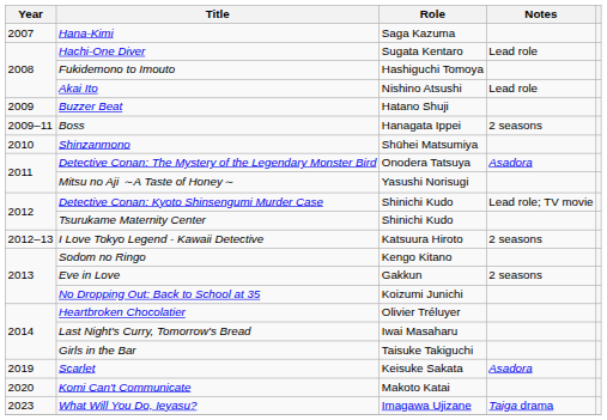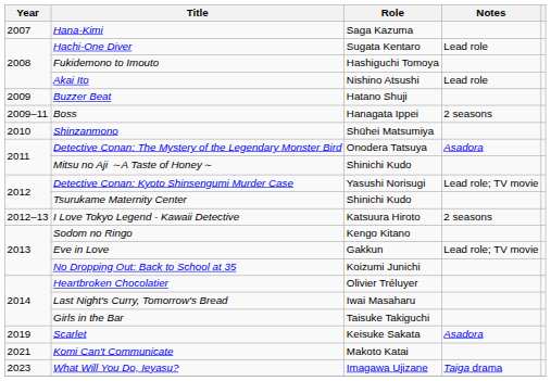 <table class="wikitable sortable">
 <tr>
 <th>Year</th>
 <th>Title</th>
 <th>Role</th>
 <th>Notes</th>
 <th class="unsortable"></th>
 </tr>
 <tr>
 <td rowspan=1>2007</td>
 <td><em><a href='#'>Hana-Kimi</a></em></td>
 <td>Saga Kazuma</td>
 <td></td>
 <td></td>
 </tr>
 <tr>
 <td rowspan=3>2008</td>
 <td><em><a href='#'>Hachi-One Diver</a></em></td>
 <td>Sugata Kentaro</td>
 <td>Lead role</td>
 <td></td>
 </tr>
 <tr>
 <td><em>Fukidemono to Imouto</em></td>
 <td>Hashiguchi Tomoya</td>
 <td></td>
 <td></td>
 </tr>
 <tr>
 <td><em><a href='#'>Akai Ito</a></em></td>
 <td>Nishino Atsushi</td>
 <td>Lead role</td>
 <td></td>
 </tr>
 <tr>
 <td rowspan=1>2009</td>
 <td><em><a href='#'>Buzzer Beat</a></em></td>
 <td>Hatano Shuji</td>
 <td></td>
 <td></td>
 </tr>
 <tr>
 <td>2009–11</td>
 <td><em>Boss</em></td>
 <td>Hanagata Ippei</td>
 <td>2 seasons</td>
 <td></td>
 </tr>
 <tr>
 <td rowspan=1>2010</td>
 <td><em><a href='#'>Shinzanmono</a></em></td>
 <td>Shūhei Matsumiya</td>
 <td></td>
 <td></td>
 </tr>
 <tr>
 <td rowspan="2">2011</td>
 <td><em><a href='#'>Detective Conan: The Mystery of the Legendary Monster Bird</a></em></td>
 <td>Onodera Tatsuya</td>
 <td><em><a href='#'>Asadora</a></em></td>
 <td></td>
 </tr>
 <tr>
 <td><em>Mitsu no Aji ～A Taste of Honey～</em></td>
-<td>Yasushi Norisugi</td>
+<td>Shinichi Kudo</td>
 <td></td>
 <td></td>
 </tr>
 <tr>
 <td rowspan=2>2012</td>
 <td><em><a href='#'>Detective Conan: Kyoto Shinsengumi Murder Case</a></em></td>
-<td>Shinichi Kudo</td>
+<td>Yasushi Norisugi</td>
 <td>Lead role; TV movie</td>
 <td></td>
 </tr>
 <tr>
 <td><em>Tsurukame Maternity Center</em></td>
 <td>Shinichi Kudo</td>
 <td></td>
 <td></td>
 </tr>
 <tr>
 <td>2012–13</td>
 <td><em> I Love Tokyo Legend - Kawaii Detective</em></td>
 <td>Katsuura Hiroto</td>
 <td>2 seasons</td>
 <td></td>
 </tr>
 <tr>
 <td rowspan=3>2013</td>
 <td><em>Sodom no Ringo</em></td>
 <td>Kengo Kitano</td>
 <td></td>
 <td></td>
 </tr>
 <tr>
 <td><em>Eve in Love</em></td>
 <td>Gakkun</td>
-<td>2 seasons</td>
+<td>Lead role; TV movie</td>
 <td></td>
 </tr>
 <tr>
 <td><em><a href='#'>No Dropping Out: Back to School at 35</a></em></td>
 <td>Koizumi Junichi</td>
 <td></td>
 <td></td>
 </tr>
 <tr>
 <td rowspan=3>2014</td>
 <td><em><a href='#'>Heartbroken Chocolatier</a></em></td>
 <td>Olivier Tréluyer</td>
 <td></td>
 <td></td>
 </tr>
 <tr>
 <td><em>Last Night's Curry, Tomorrow's Bread </em></td>
 <td>Iwai Masaharu</td>
 <td></td>
 <td></td>
 </tr>
 <tr>
 <td><em>Girls in the Bar</em></td>
 <td>Taisuke Takiguchi</td>
 <td></td>
 <td></td>
 </tr>
 <tr>
 <td rowspan=1>2019</td>
 <td><em><a href='#'>Scarlet</a></em></td>
 <td>Keisuke Sakata</td>
 <td><em><a href='#'>Asadora</a></em></td>
 <td></td>
 </tr>
 <tr>
-<td>2020</td>
+<td>2021</td>
 <td><em><a href='#'>Komi Can't Communicate</a></em></td>
 <td>Makoto Katai</td>
 <td></td>
 <td></td>
 </tr>
 <tr>
 <td>2023</td>
 <td><em><a href='#'>What Will You Do, Ieyasu?</a></em></td>
 <td><a href='#'>Imagawa Ujizane</a></td>
 <td><a href='#'><em>Taiga</em> drama</a></td>
 <td></td>
 </tr>
 <tr>
 </tr>
 </table>
